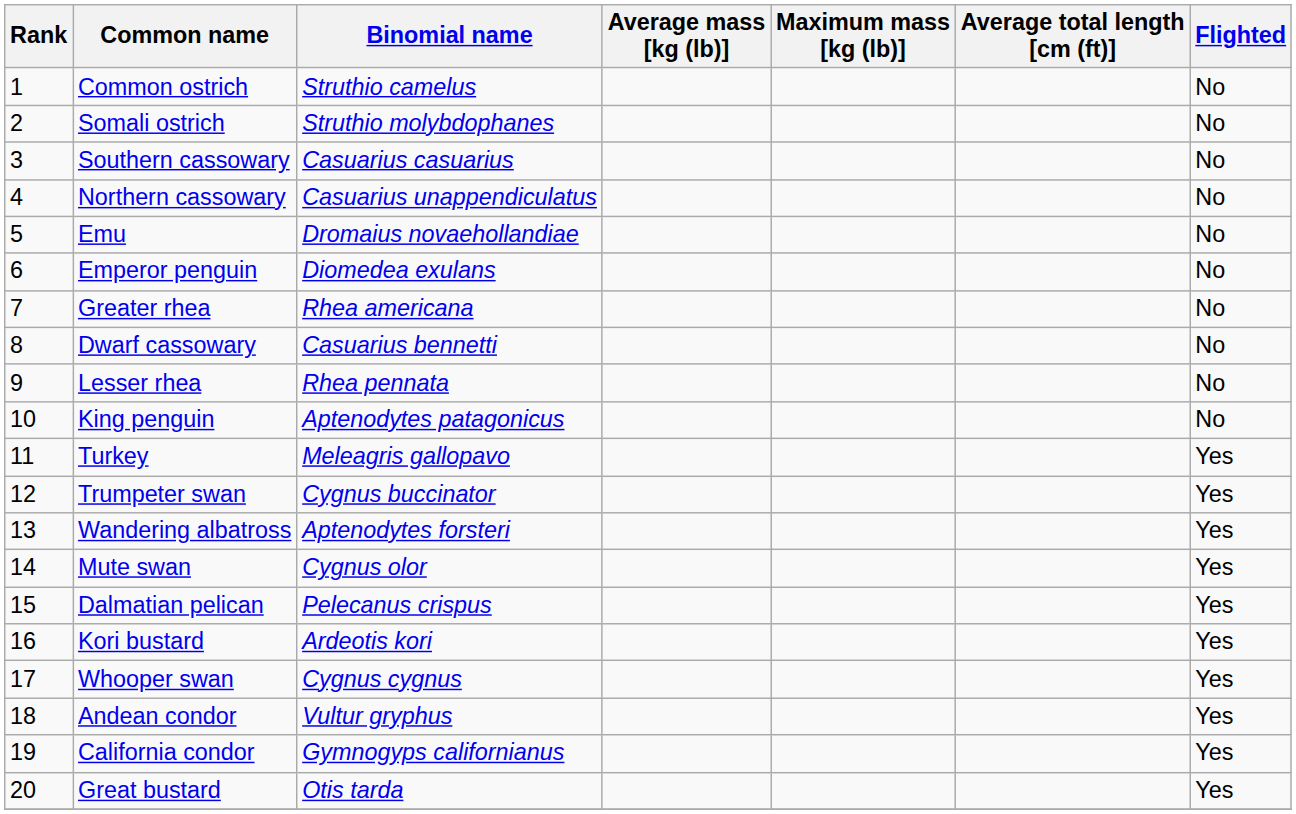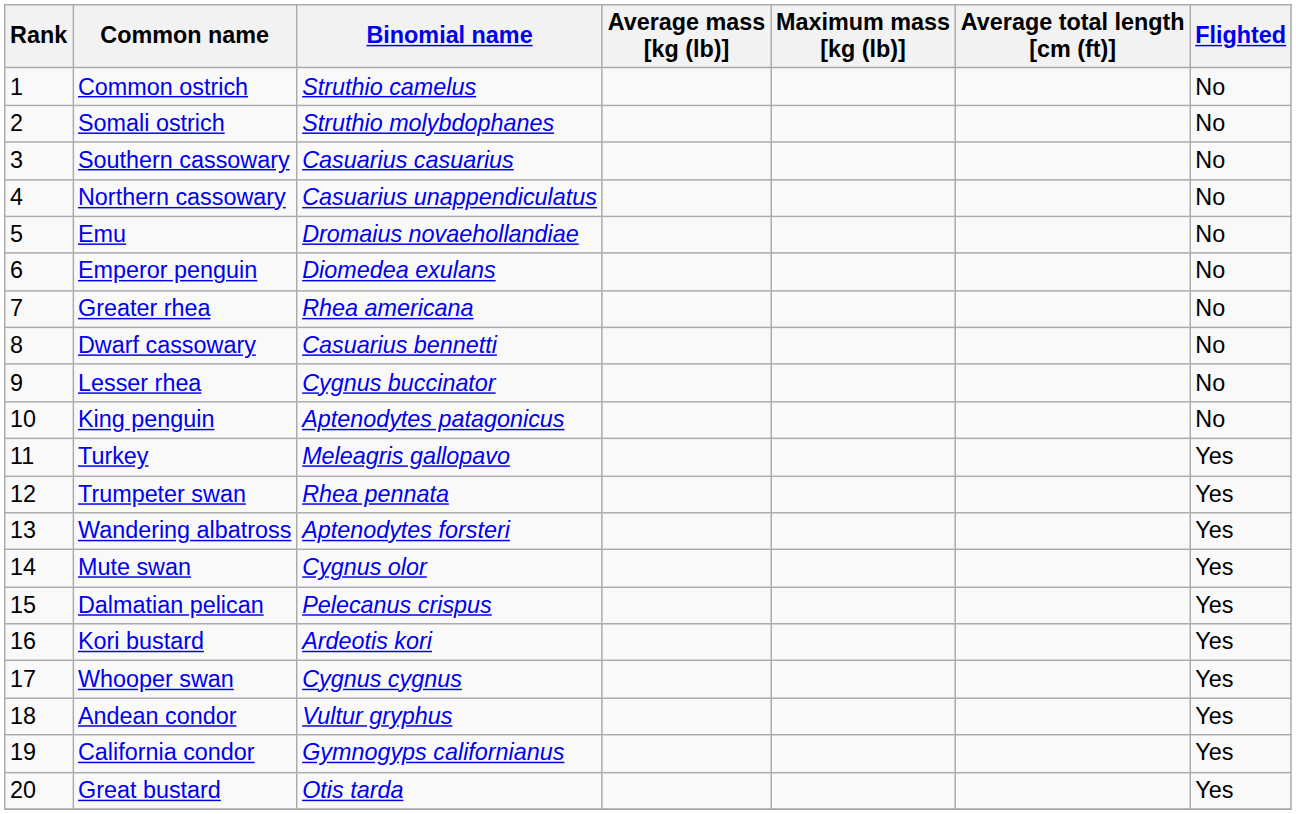 <table class="wikitable sortable">
 <tr>
 <th>Rank</th>
 <th>Common name</th>
 <th><a href='#'>Binomial name</a></th>
 <th>Average mass<br>[kg (lb)]</th>
 <th>Maximum mass<br>[kg (lb)]</th>
 <th>Average total length<br>[cm (ft)]</th>
 <th><a href='#'>Flighted</a></th>
 </tr>
 <tr>
 <td>1</td>
 <td><a href='#'>Common ostrich</a></td>
 <td><em><a href='#'>Struthio camelus</a></em></td>
 <td></td>
 <td></td>
 <td></td>
 <td>No</td>
 </tr>
 <tr>
 <td>2</td>
 <td><a href='#'>Somali ostrich</a></td>
 <td><em><a href='#'>Struthio molybdophanes</a></em></td>
 <td></td>
 <td></td>
 <td></td>
 <td>No</td>
 </tr>
 <tr>
 <td>3</td>
 <td><a href='#'>Southern cassowary</a></td>
 <td><em><a href='#'>Casuarius casuarius</a></em></td>
 <td></td>
 <td></td>
 <td></td>
 <td>No</td>
 </tr>
 <tr>
 <td>4</td>
 <td><a href='#'>Northern cassowary</a></td>
 <td><em><a href='#'>Casuarius unappendiculatus</a></em></td>
 <td></td>
 <td></td>
 <td></td>
 <td>No</td>
 </tr>
 <tr>
 <td>5</td>
 <td><a href='#'>Emu</a></td>
 <td><em><a href='#'>Dromaius novaehollandiae</a></em></td>
 <td></td>
 <td></td>
 <td></td>
 <td>No</td>
 </tr>
 <tr>
 <td>6</td>
 <td><a href='#'>Emperor penguin</a></td>
 <td><em><a href='#'>Diomedea exulans</a></em></td>
 <td></td>
 <td></td>
 <td></td>
 <td>No</td>
 </tr>
 <tr>
 <td>7</td>
 <td><a href='#'>Greater rhea</a></td>
 <td><em><a href='#'>Rhea americana</a></em></td>
 <td></td>
 <td></td>
 <td></td>
 <td>No</td>
 </tr>
 <tr>
 <td>8</td>
 <td><a href='#'>Dwarf cassowary</a></td>
 <td><em><a href='#'>Casuarius bennetti</a></em></td>
 <td></td>
 <td></td>
 <td></td>
 <td>No</td>
 </tr>
 <tr>
 <td>9</td>
 <td><a href='#'>Lesser rhea</a></td>
-<td><em><a href='#'>Rhea pennata</a></em></td>
+<td><em><a href='#'>Cygnus buccinator</a></em></td>
 <td></td>
 <td></td>
 <td></td>
 <td>No</td>
 </tr>
 <tr>
 <td>10</td>
 <td><a href='#'>King penguin</a></td>
 <td><em><a href='#'>Aptenodytes patagonicus</a></em></td>
 <td></td>
 <td></td>
 <td></td>
 <td>No</td>
 </tr>
 <tr>
 <td>11</td>
 <td><a href='#'>Turkey</a></td>
 <td><em><a href='#'>Meleagris gallopavo</a></em></td>
 <td></td>
 <td></td>
 <td></td>
 <td>Yes</td>
 </tr>
 <tr>
 <td>12</td>
 <td><a href='#'>Trumpeter swan</a></td>
-<td><em><a href='#'>Cygnus buccinator</a></em></td>
+<td><em><a href='#'>Rhea pennata</a></em></td>
 <td></td>
 <td></td>
 <td></td>
 <td>Yes</td>
 </tr>
 <tr>
 <td>13</td>
 <td><a href='#'>Wandering albatross</a></td>
 <td><em><a href='#'>Aptenodytes forsteri</a></em></td>
 <td></td>
 <td></td>
 <td></td>
 <td>Yes</td>
 </tr>
 <tr>
 <td>14</td>
 <td><a href='#'>Mute swan</a></td>
 <td><em><a href='#'>Cygnus olor</a></em></td>
 <td></td>
 <td></td>
 <td></td>
 <td>Yes</td>
 </tr>
 <tr>
 <td>15</td>
 <td><a href='#'>Dalmatian pelican</a></td>
 <td><em><a href='#'>Pelecanus crispus</a></em></td>
 <td></td>
 <td></td>
 <td></td>
 <td>Yes</td>
 </tr>
 <tr>
 <td>16</td>
 <td><a href='#'>Kori bustard</a></td>
 <td><em><a href='#'>Ardeotis kori</a></em></td>
 <td></td>
 <td></td>
 <td></td>
 <td>Yes</td>
 </tr>
 <tr>
 <td>17</td>
 <td><a href='#'>Whooper swan</a></td>
 <td><em><a href='#'>Cygnus cygnus</a></em></td>
 <td></td>
 <td></td>
 <td></td>
 <td>Yes</td>
 </tr>
 <tr>
 <td>18</td>
 <td><a href='#'>Andean condor</a></td>
 <td><em><a href='#'>Vultur gryphus</a></em></td>
 <td></td>
 <td></td>
 <td></td>
 <td>Yes</td>
 </tr>
 <tr>
 <td>19</td>
 <td><a href='#'>California condor</a></td>
 <td><em><a href='#'>Gymnogyps californianus</a></em></td>
 <td></td>
 <td></td>
 <td></td>
 <td>Yes</td>
 </tr>
 <tr>
 <td>20</td>
 <td><a href='#'>Great bustard</a></td>
 <td><em><a href='#'>Otis tarda</a></em></td>
 <td></td>
 <td></td>
 <td></td>
 <td>Yes</td>
 </tr>
 <tr>
 </tr>
 </table>
